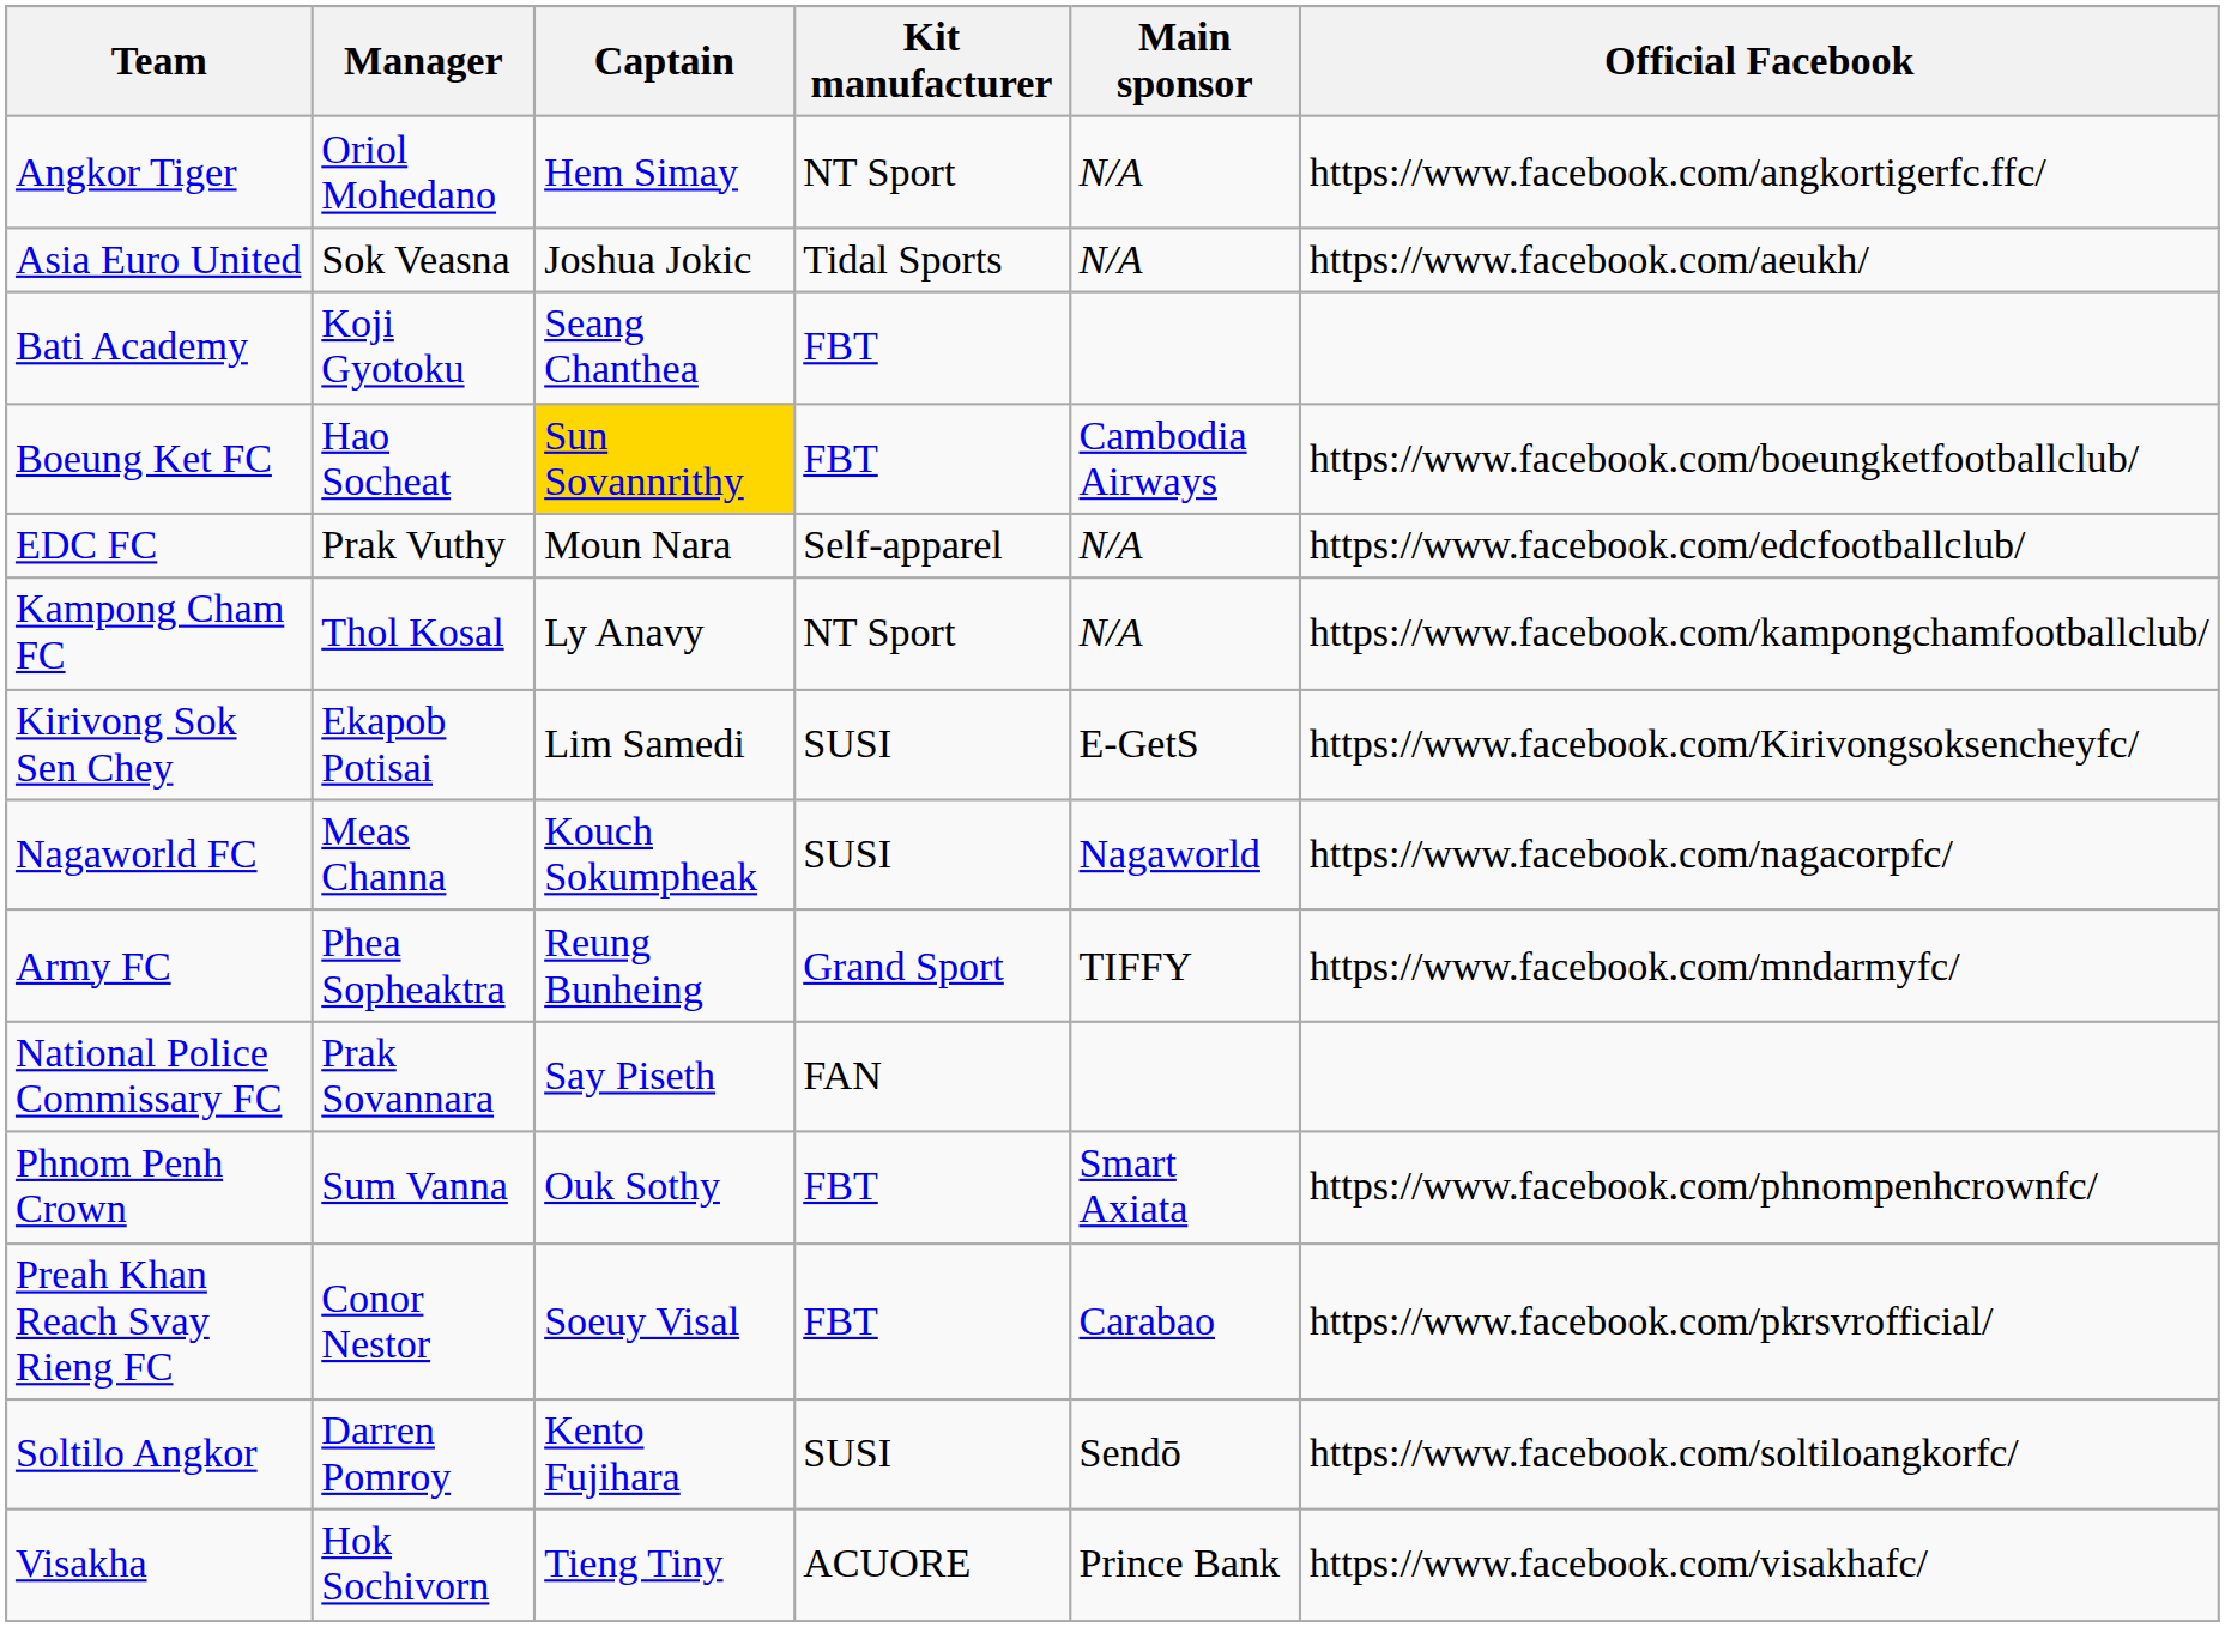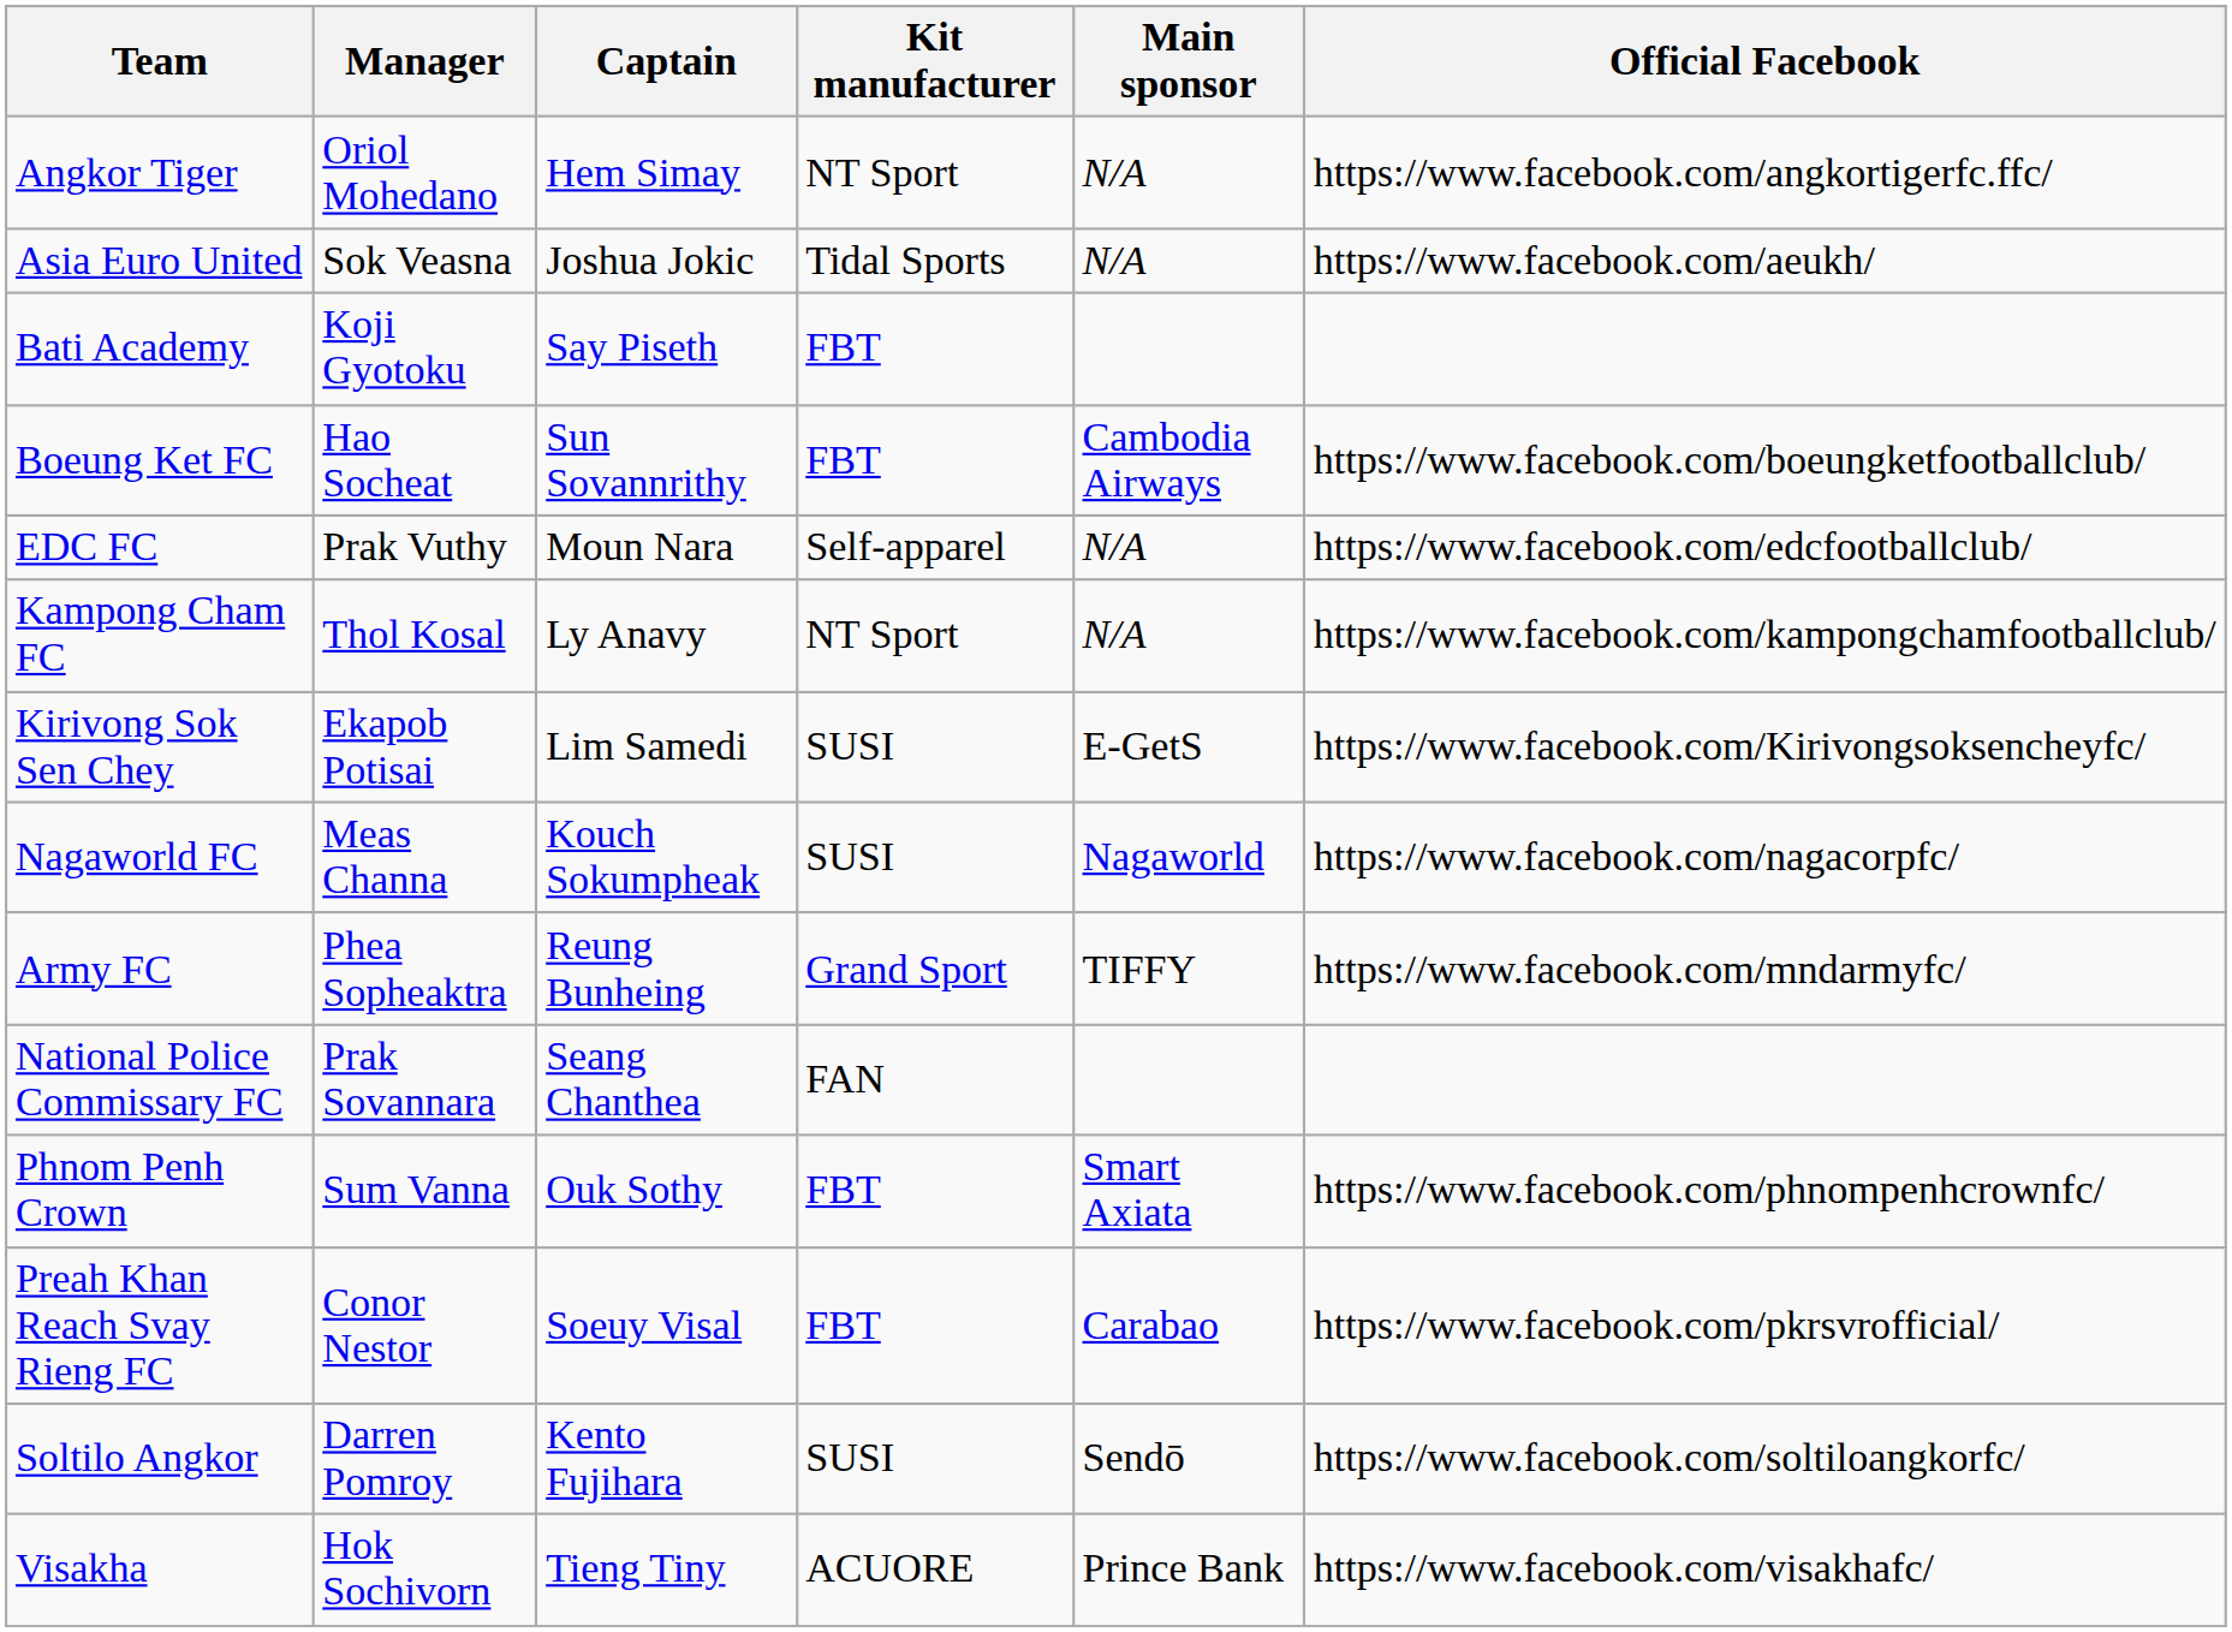 <table class="wikitable sortable" style="text-align: left;">
 <tr>
 <th>Team</th>
 <th>Manager</th>
 <th>Captain</th>
 <th>Kit manufacturer</th>
 <th>Main sponsor</th>
 <th>Official Facebook</th>
 </tr>
 <tr>
 <td><a href='#'>Angkor Tiger</a></td>
 <td> <a href='#'>Oriol Mohedano</a></td>
 <td> <a href='#'>Hem Simay</a></td>
 <td>NT Sport</td>
 <td><em>N/A</em></td>
 <td>https://www.facebook.com/angkortigerfc.ffc/</td>
 </tr>
 <tr>
 <td><a href='#'>Asia Euro United</a></td>
 <td> Sok Veasna</td>
 <td>Joshua Jokic</td>
 <td>Tidal Sports</td>
 <td><em>N/A</em></td>
 <td>https://www.facebook.com/aeukh/</td>
 </tr>
 <tr>
 <td><a href='#'>Bati Academy</a></td>
 <td> <a href='#'>Koji Gyotoku</a></td>
-<td> <a href='#'>Seang Chanthea</a></td>
+<td> <a href='#'>Say Piseth</a></td>
 <td><a href='#'>FBT</a></td>
 <td></td>
 <td></td>
 </tr>
 <tr>
 <td><a href='#'>Boeung Ket FC</a></td>
 <td> <a href='#'>Hao Socheat</a></td>
-<td style="background: gold;"> <a href='#'>Sun Sovannrithy</a></td>
+<td> <a href='#'>Sun Sovannrithy</a></td>
 <td><a href='#'>FBT</a></td>
 <td><a href='#'>Cambodia Airways</a></td>
 <td>https://www.facebook.com/boeungketfootballclub/</td>
 </tr>
 <tr>
 <td><a href='#'>EDC FC</a></td>
 <td> Prak Vuthy</td>
 <td> Moun Nara</td>
 <td>Self-apparel</td>
 <td><em>N/A</em></td>
 <td>https://www.facebook.com/edcfootballclub/</td>
 </tr>
 <tr>
 <td><a href='#'>Kampong Cham FC</a></td>
 <td> <a href='#'>Thol Kosal</a></td>
 <td> Ly Anavy</td>
 <td>NT Sport</td>
 <td><em>N/A</em></td>
 <td>https://www.facebook.com/kampongchamfootballclub/</td>
 </tr>
 <tr>
 <td><a href='#'>Kirivong Sok Sen Chey</a></td>
 <td> <a href='#'>Ekapob Potisai</a></td>
 <td> Lim Samedi</td>
 <td>SUSI</td>
 <td>E-GetS</td>
 <td>https://www.facebook.com/Kirivongsoksencheyfc/</td>
 </tr>
 <tr>
 <td><a href='#'>Nagaworld FC</a></td>
 <td> <a href='#'>Meas Channa</a></td>
 <td> <a href='#'>Kouch Sokumpheak</a></td>
 <td>SUSI</td>
 <td><a href='#'>Nagaworld</a></td>
 <td>https://www.facebook.com/nagacorpfc/</td>
 </tr>
 <tr>
 <td><a href='#'>Army FC</a></td>
 <td> <a href='#'>Phea Sopheaktra</a></td>
 <td> <a href='#'>Reung Bunheing</a></td>
 <td><a href='#'>Grand Sport</a></td>
 <td>TIFFY</td>
 <td>https://www.facebook.com/mndarmyfc/</td>
 </tr>
 <tr>
 <td><a href='#'>National Police Commissary FC</a></td>
 <td> <a href='#'>Prak Sovannara</a></td>
-<td> <a href='#'>Say Piseth</a></td>
+<td> <a href='#'>Seang Chanthea</a></td>
 <td>FAN</td>
 <td></td>
 <td></td>
 </tr>
 <tr>
 <td><a href='#'>Phnom Penh Crown</a></td>
 <td> <a href='#'>Sum Vanna</a></td>
 <td> <a href='#'>Ouk Sothy</a></td>
 <td><a href='#'>FBT</a></td>
 <td><a href='#'>Smart Axiata</a></td>
 <td>https://www.facebook.com/phnompenhcrownfc/</td>
 </tr>
 <tr>
 <td><a href='#'>Preah Khan Reach Svay Rieng FC</a></td>
 <td> <a href='#'>Conor Nestor</a></td>
 <td> <a href='#'>Soeuy Visal</a></td>
 <td><a href='#'>FBT</a></td>
 <td><a href='#'>Carabao</a></td>
 <td>https://www.facebook.com/pkrsvrofficial/</td>
 </tr>
 <tr>
 <td><a href='#'>Soltilo Angkor</a></td>
 <td> <a href='#'>Darren Pomroy</a></td>
 <td> <a href='#'>Kento Fujihara</a></td>
 <td>SUSI</td>
 <td>Sendō</td>
 <td>https://www.facebook.com/soltiloangkorfc/</td>
 </tr>
 <tr>
 <td><a href='#'>Visakha</a></td>
 <td> <a href='#'>Hok Sochivorn</a></td>
 <td> <a href='#'>Tieng Tiny</a></td>
 <td>ACUORE</td>
 <td>Prince Bank</td>
 <td>https://www.facebook.com/visakhafc/</td>
 </tr>
 <tr>
 </tr>
 </table>
